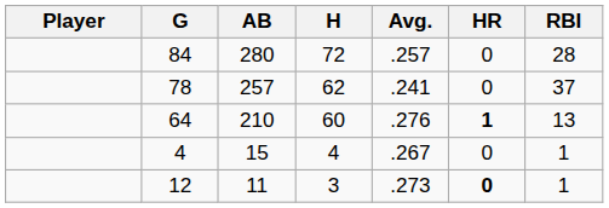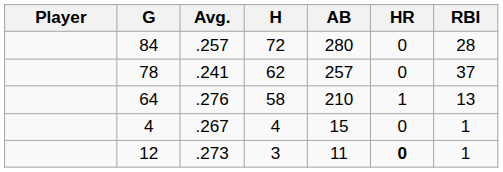 <table class="wikitable sortable">
 <tr>
 <th bgcolor="#DDDDFF" width="16%">Player</th>
 <th bgcolor="#DDDDFF" width="9%">G</th>
+<th bgcolor="#DDDDFF" width="9%">Avg.</th>
+<th bgcolor="#DDDDFF" width="9%">H</th>
 <th bgcolor="#DDDDFF" width="9%">AB</th>
-<th bgcolor="#DDDDFF" width="9%">H</th>
-<th bgcolor="#DDDDFF" width="9%">Avg.</th>
 <th bgcolor="#DDDDFF" width="9%">HR</th>
 <th bgcolor="#DDDDFF" width="9%">RBI</th>
 </tr>
 <tr align="center">
 <td></td>
 <td>84</td>
+<td>.257</td>
+<td>72</td>
 <td>280</td>
-<td>72</td>
-<td>.257</td>
 <td>0</td>
 <td>28</td>
 </tr>
 <tr align="center">
 <td></td>
 <td>78</td>
+<td>.241</td>
+<td>62</td>
 <td>257</td>
-<td>62</td>
-<td>.241</td>
 <td>0</td>
 <td>37</td>
 </tr>
 <tr align="center">
 <td></td>
 <td>64</td>
+<td>.276</td>
+<td>58</td>
 <td>210</td>
-<td>60</td>
-<td>.276</td>
-<td><strong>1</strong></td>
+<td>1</td>
 <td>13</td>
 </tr>
 <tr align="center">
 <td></td>
 <td>4</td>
+<td>.267</td>
+<td>4</td>
 <td>15</td>
-<td>4</td>
-<td>.267</td>
 <td>0</td>
 <td>1</td>
 </tr>
 <tr align="center">
 <td></td>
 <td>12</td>
+<td>.273</td>
+<td>3</td>
 <td>11</td>
-<td>3</td>
-<td>.273</td>
 <td><strong>0</strong></td>
 <td>1</td>
 </tr>
 </table>
